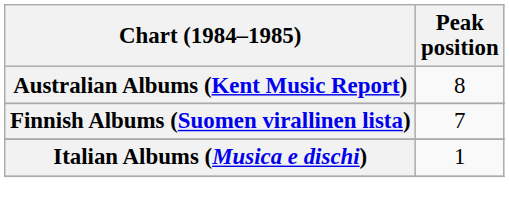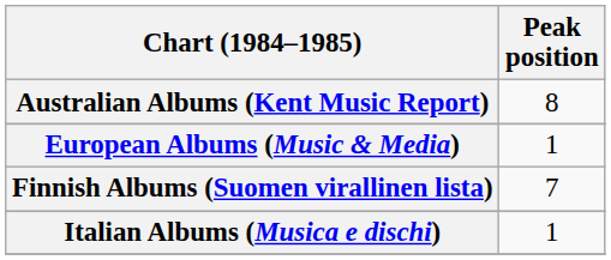 <table class="wikitable sortable plainrowheaders" style="text-align:center">
 <tr>
 <th scope="col">Chart (1984–1985)</th>
 <th scope="col">Peak<br>position</th>
 </tr>
 <tr>
 <th scope="row">Australian Albums (<a href='#'>Kent Music Report</a>)</th>
 <td>8</td>
 </tr>
 <tr>
 </tr>
 <tr>
 </tr>
 <tr>
+</tr>
+<tr>
+<th scope="row"><a href='#'>European Albums</a> (<em><a href='#'>Music & Media</a></em>)</th>
+<td>1</td>
 </tr>
 <tr>
 <th scope="row">Finnish Albums (<a href='#'>Suomen virallinen lista</a>)</th>
 <td>7</td>
 </tr>
 <tr>
 </tr>
 <tr>
 <th scope="row">Italian Albums (<em><a href='#'>Musica e dischi</a></em>)</th>
 <td>1</td>
 </tr>
 <tr>
 </tr>
 <tr>
 </tr>
 <tr>
 </tr>
 <tr>
 </tr>
 <tr>
 </tr>
 <tr>
 </tr>
 </table>
